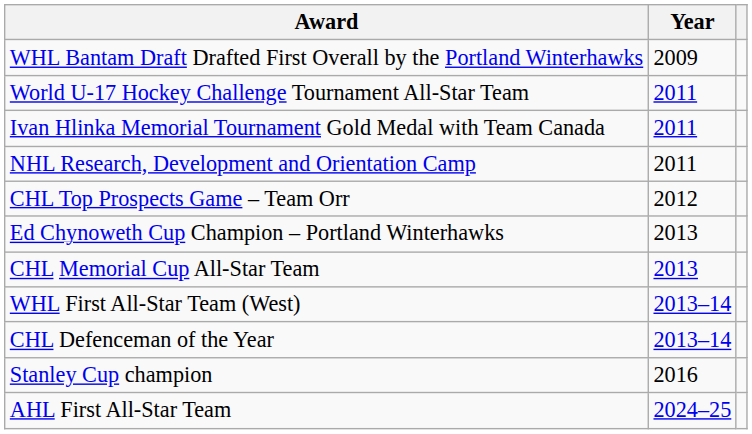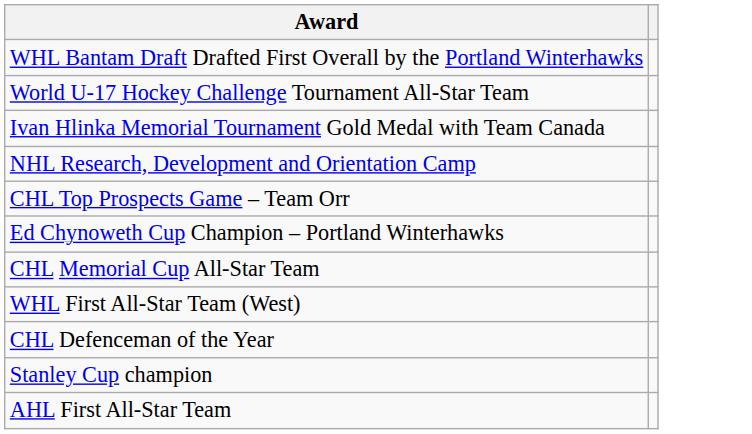 <table class="wikitable">
 <tr>
 <th>Award</th>
-<th>Year</th>
 <th></th>
 </tr>
 <tr>
 <td><a href='#'>WHL Bantam Draft</a> Drafted First Overall by the <a href='#'>Portland Winterhawks</a></td>
-<td>2009</td>
 <td></td>
 </tr>
 <tr>
 <td><a href='#'>World U-17 Hockey Challenge</a> Tournament All-Star Team</td>
-<td><a href='#'>2011</a></td>
 <td></td>
 </tr>
 <tr>
 <td><a href='#'>Ivan Hlinka Memorial Tournament</a> Gold Medal with Team Canada</td>
-<td><a href='#'>2011</a></td>
 <td></td>
 </tr>
 <tr>
 <td><a href='#'>NHL Research, Development and Orientation Camp</a></td>
-<td>2011</td>
 <td></td>
 </tr>
 <tr>
 <td><a href='#'>CHL Top Prospects Game</a> – Team Orr</td>
-<td>2012</td>
 <td></td>
 </tr>
 <tr>
 <td><a href='#'>Ed Chynoweth Cup</a> Champion – Portland Winterhawks</td>
-<td>2013</td>
 <td></td>
 </tr>
 <tr>
 <td><a href='#'>CHL</a> <a href='#'>Memorial Cup</a> All-Star Team</td>
-<td><a href='#'>2013</a></td>
 <td></td>
 </tr>
 <tr>
 <td><a href='#'>WHL</a> First All-Star Team (West)</td>
-<td><a href='#'>2013–14</a></td>
 <td></td>
 </tr>
 <tr>
 <td><a href='#'>CHL</a> Defenceman of the Year</td>
-<td><a href='#'>2013–14</a></td>
 <td></td>
 </tr>
 <tr>
 <td><a href='#'>Stanley Cup</a> champion</td>
-<td>2016</td>
 <td></td>
 </tr>
 <tr>
 <td><a href='#'>AHL</a> First All-Star Team</td>
-<td><a href='#'>2024–25</a></td>
 <td></td>
 </tr>
 </table>
